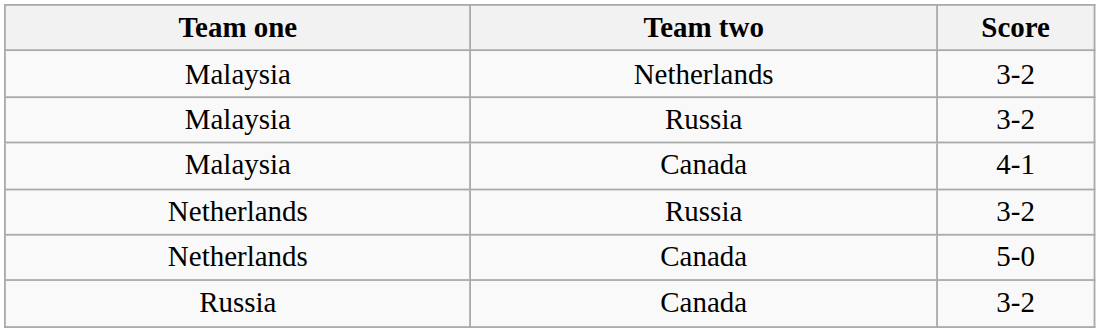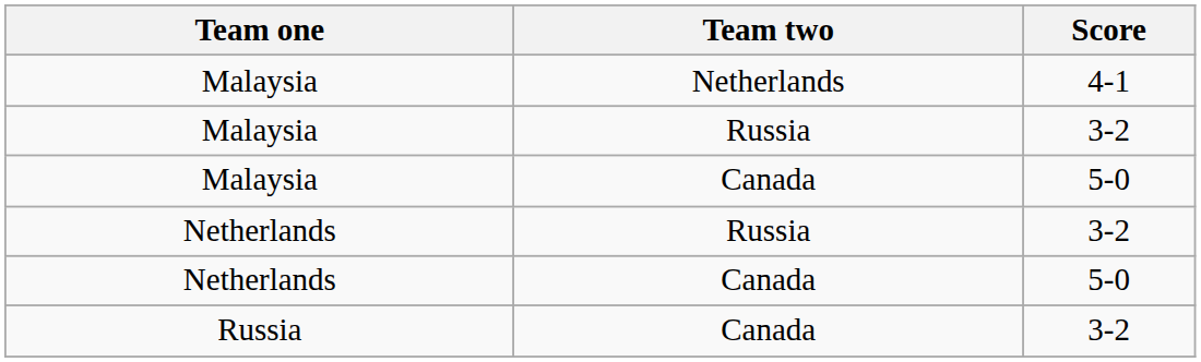 <table class="wikitable" style="text-align: center">
 <tr>
 <th width=250>Team one</th>
 <th width=250>Team two</th>
 <th width=80>Score</th>
 </tr>
 <tr>
 <td> Malaysia</td>
 <td> Netherlands</td>
-<td>3-2</td>
+<td>4-1</td>
 </tr>
 <tr>
 <td> Malaysia</td>
 <td> Russia</td>
 <td>3-2</td>
 </tr>
 <tr>
 <td> Malaysia</td>
 <td> Canada</td>
-<td>4-1</td>
+<td>5-0</td>
 </tr>
 <tr>
 <td> Netherlands</td>
 <td> Russia</td>
 <td>3-2</td>
 </tr>
 <tr>
 <td> Netherlands</td>
 <td> Canada</td>
 <td>5-0</td>
 </tr>
 <tr>
 <td> Russia</td>
 <td> Canada</td>
 <td>3-2</td>
 </tr>
 </table>
